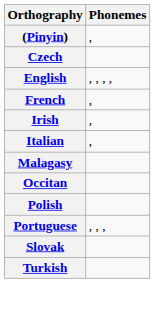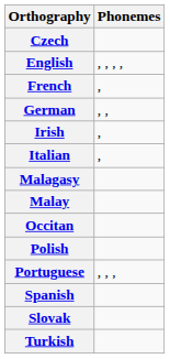 <table class="wikitable mw-collapsible">
 <tr>
 <th>Orthography</th>
 <th>Phonemes</th>
-</tr>
-<tr>
-<th> (<a href='#'>Pinyin</a>)</th>
-<td>, </td>
 </tr>
 <tr>
 <th><a href='#'>Czech</a></th>
 <td></td>
 </tr>
 <tr>
 <th><a href='#'>English</a></th>
 <td>, , , , </td>
 </tr>
 <tr>
 <th><a href='#'>French</a></th>
 <td>, </td>
 </tr>
 <tr>
+<th><a href='#'>German</a></th>
+<td>, , </td>
+</tr>
+<tr>
 <th><a href='#'>Irish</a></th>
 <td>, </td>
 </tr>
 <tr>
 <th><a href='#'>Italian</a></th>
 <td>, </td>
 </tr>
 <tr>
 <th><a href='#'>Malagasy</a></th>
+<td></td>
+</tr>
+<tr>
+<th><a href='#'>Malay</a></th>
 <td></td>
 </tr>
 <tr>
 <th><a href='#'>Occitan</a></th>
 <td></td>
 </tr>
 <tr>
 <th><a href='#'>Polish</a></th>
 <td></td>
 </tr>
 <tr>
 <th><a href='#'>Portuguese</a></th>
 <td>, , , </td>
 </tr>
 <tr>
+<th><a href='#'>Spanish</a></th>
+<td></td>
+</tr>
+<tr>
 <th><a href='#'>Slovak</a></th>
 <td></td>
 </tr>
 <tr>
 <th><a href='#'>Turkish</a></th>
 <td></td>
 </tr>
 </table>
